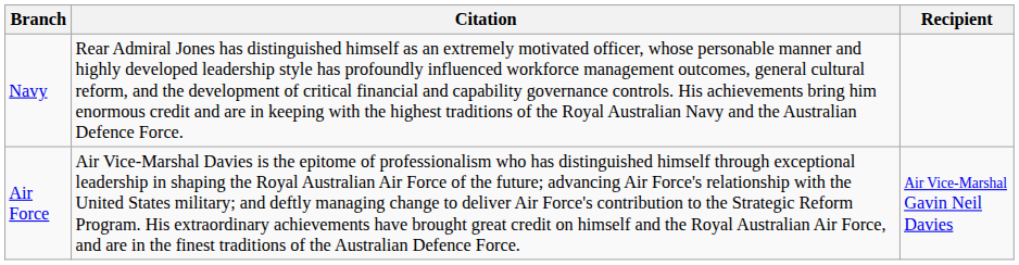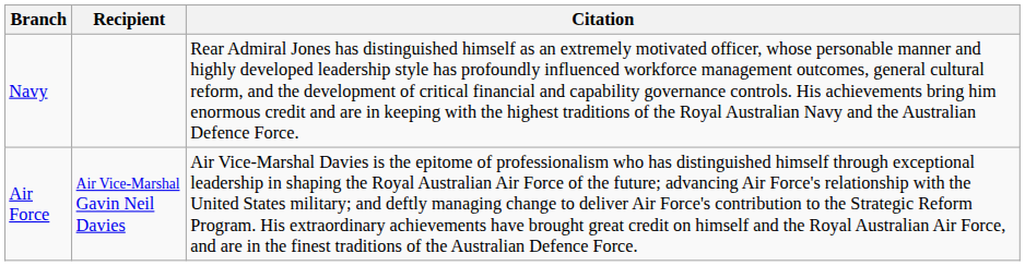 <table class="wikitable" style="font-size:95%;">
 <tr>
 <th>Branch</th>
+<th>Recipient</th>
 <th>Citation</th>
-<th>Recipient</th>
 </tr>
 <tr>
 <td><a href='#'>Navy</a></td>
+<td></td>
 <td>Rear Admiral Jones has distinguished himself as an extremely motivated officer, whose personable manner and highly developed leadership style has profoundly influenced workforce management outcomes, general cultural reform, and the development of critical financial and capability governance controls. His achievements bring him enormous credit and are in keeping with the highest traditions of the Royal Australian Navy and the Australian Defence Force.</td>
-<td></td>
 </tr>
 <tr>
 <td><a href='#'>Air Force</a></td>
+<td><small><a href='#'>Air Vice-Marshal</a></small> <a href='#'>Gavin Neil Davies</a> </td>
 <td>Air Vice-Marshal Davies is the epitome of professionalism who has distinguished himself through exceptional leadership in shaping the Royal Australian Air Force of the future; advancing Air Force's relationship with the United States military; and deftly managing change to deliver Air Force's contribution to the Strategic Reform Program. His extraordinary achievements have brought great credit on himself and the Royal Australian Air Force, and are in the finest traditions of the Australian Defence Force.</td>
-<td><small><a href='#'>Air Vice-Marshal</a></small> <a href='#'>Gavin Neil Davies</a> </td>
 </tr>
 </table>
